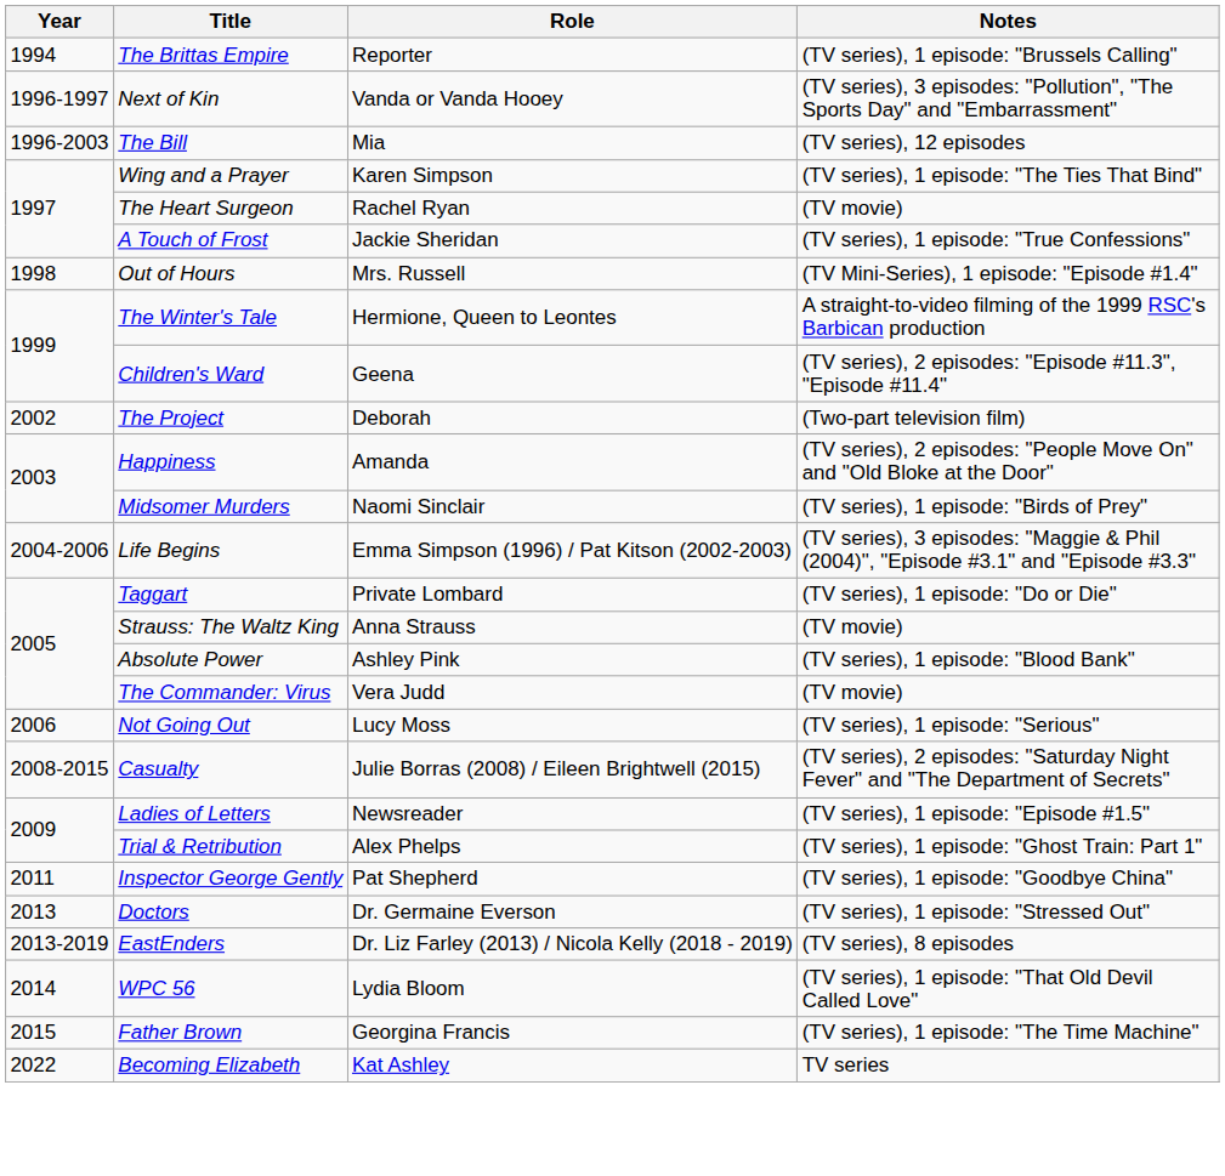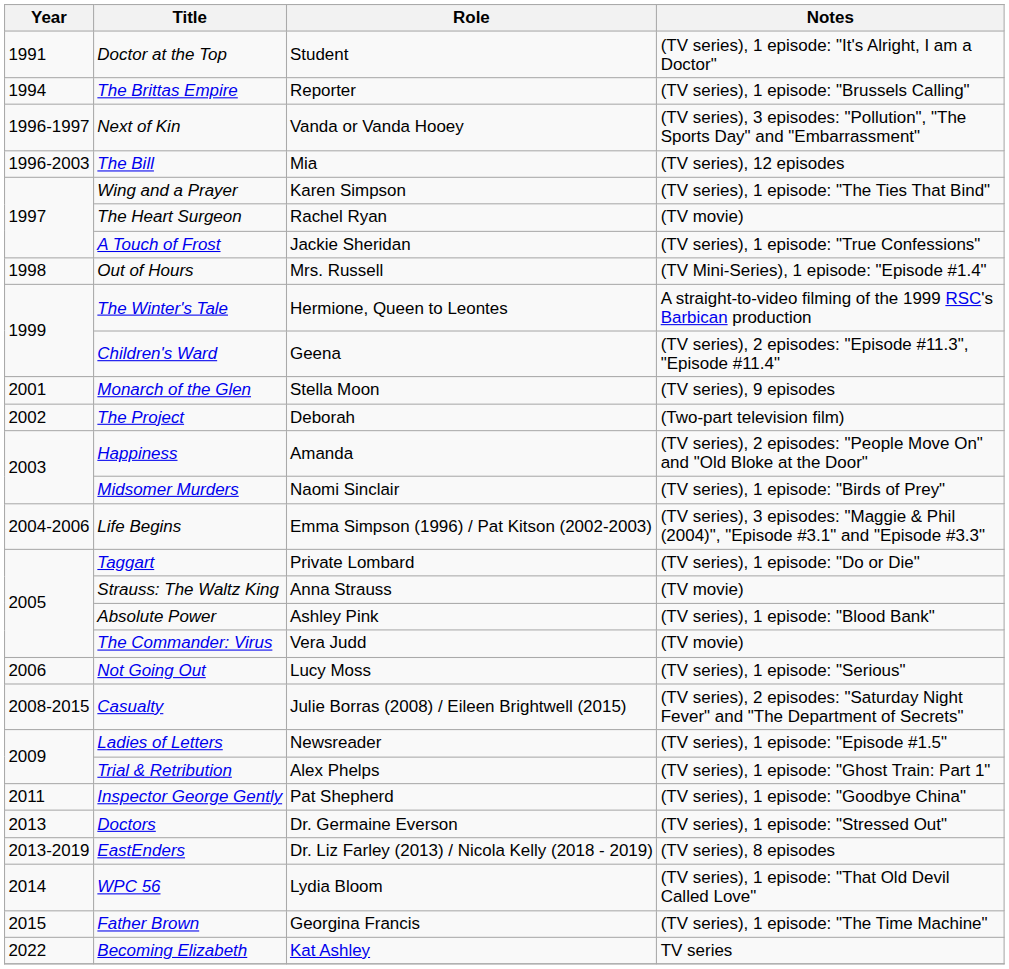 <table class="wikitable sortable">
 <tr>
 <th>Year</th>
 <th>Title</th>
 <th>Role</th>
 <th class="unsortable" style="width:20em;">Notes</th>
+</tr>
+<tr>
+<td>1991</td>
+<td><em>Doctor at the Top</em></td>
+<td>Student</td>
+<td>(TV series), 1 episode: "It's Alright, I am a Doctor"</td>
 </tr>
 <tr>
 <td>1994</td>
 <td><em><a href='#'>The Brittas Empire</a></em></td>
 <td>Reporter</td>
 <td>(TV series), 1 episode: "Brussels Calling"</td>
 </tr>
 <tr>
 <td>1996-1997</td>
 <td><em>Next of Kin</em></td>
 <td>Vanda or Vanda Hooey</td>
 <td>(TV series), 3 episodes: "Pollution", "The Sports Day" and "Embarrassment"</td>
 </tr>
 <tr>
 <td>1996-2003</td>
 <td><em><a href='#'>The Bill</a></em></td>
 <td>Mia</td>
 <td>(TV series), 12 episodes</td>
 </tr>
 <tr>
 <td rowspan="3">1997</td>
 <td><em>Wing and a Prayer</em></td>
 <td>Karen Simpson</td>
 <td>(TV series), 1 episode: "The Ties That Bind"</td>
 </tr>
 <tr>
 <td><em>The Heart Surgeon</em></td>
 <td>Rachel Ryan</td>
 <td>(TV movie)</td>
 </tr>
 <tr>
 <td><em><a href='#'>A Touch of Frost</a></em></td>
 <td>Jackie Sheridan</td>
 <td>(TV series), 1 episode: "True Confessions"</td>
 </tr>
 <tr>
 <td>1998</td>
 <td><em>Out of Hours</em></td>
 <td>Mrs. Russell</td>
 <td>(TV Mini-Series), 1 episode: "Episode #1.4"</td>
 </tr>
 <tr>
 <td rowspan="2">1999</td>
 <td><em><a href='#'>The Winter's Tale</a></em></td>
 <td>Hermione, Queen to Leontes</td>
 <td>A straight-to-video filming of the 1999 <a href='#'>RSC</a>'s <a href='#'>Barbican</a> production</td>
 </tr>
 <tr>
 <td><em><a href='#'>Children's Ward</a></em></td>
 <td>Geena</td>
 <td>(TV series), 2 episodes: "Episode #11.3", "Episode #11.4"</td>
+</tr>
+<tr>
+<td>2001</td>
+<td><em><a href='#'>Monarch of the Glen</a></em></td>
+<td>Stella Moon</td>
+<td>(TV series), 9 episodes</td>
 </tr>
 <tr>
 <td>2002</td>
 <td><em><a href='#'>The Project</a></em></td>
 <td>Deborah</td>
 <td>(Two-part television film)</td>
 </tr>
 <tr>
 <td rowspan="2">2003</td>
 <td><em><a href='#'>Happiness</a></em></td>
 <td>Amanda</td>
 <td>(TV series), 2 episodes: "People Move On" and "Old Bloke at the Door"</td>
 </tr>
 <tr>
 <td><em><a href='#'>Midsomer Murders</a></em></td>
 <td>Naomi Sinclair</td>
 <td>(TV series), 1 episode: "Birds of Prey"</td>
 </tr>
 <tr>
 <td>2004-2006</td>
 <td><em>Life Begins</em></td>
 <td>Emma Simpson (1996) / Pat Kitson (2002-2003)</td>
 <td>(TV series), 3 episodes: "Maggie & Phil (2004)", "Episode #3.1" and "Episode #3.3"</td>
 </tr>
 <tr>
 <td rowspan="4">2005</td>
 <td><em><a href='#'>Taggart</a></em></td>
 <td>Private Lombard</td>
 <td>(TV series), 1 episode: "Do or Die"</td>
 </tr>
 <tr>
 <td><em>Strauss: The Waltz King</em></td>
 <td>Anna Strauss</td>
 <td>(TV movie)</td>
 </tr>
 <tr>
 <td><em>Absolute Power</em></td>
 <td>Ashley Pink</td>
 <td>(TV series), 1 episode: "Blood Bank"</td>
 </tr>
 <tr>
 <td><em><a href='#'>The Commander: Virus</a></em></td>
 <td>Vera Judd</td>
 <td>(TV movie)</td>
 </tr>
 <tr>
 <td>2006</td>
 <td><em><a href='#'>Not Going Out</a></em></td>
 <td>Lucy Moss</td>
 <td>(TV series), 1 episode: "Serious"</td>
 </tr>
 <tr>
 <td>2008-2015</td>
 <td><em><a href='#'>Casualty</a></em></td>
 <td>Julie Borras (2008) / Eileen Brightwell (2015)</td>
 <td>(TV series), 2 episodes: "Saturday Night Fever" and "The Department of Secrets"</td>
 </tr>
 <tr>
 <td rowspan="2">2009</td>
 <td><em><a href='#'>Ladies of Letters</a></em></td>
 <td>Newsreader</td>
 <td>(TV series), 1 episode: "Episode #1.5"</td>
 </tr>
 <tr>
 <td><em><a href='#'>Trial & Retribution</a></em></td>
 <td>Alex Phelps</td>
 <td>(TV series), 1 episode: "Ghost Train: Part 1"</td>
 </tr>
 <tr>
 <td>2011</td>
 <td><em><a href='#'>Inspector George Gently</a></em></td>
 <td>Pat Shepherd</td>
 <td>(TV series), 1 episode: "Goodbye China"</td>
 </tr>
 <tr>
 <td>2013</td>
 <td><em><a href='#'>Doctors</a></em></td>
 <td>Dr. Germaine Everson</td>
 <td>(TV series), 1 episode: "Stressed Out"</td>
 </tr>
 <tr>
 <td>2013-2019</td>
 <td><em><a href='#'>EastEnders</a></em></td>
 <td>Dr. Liz Farley (2013) / Nicola Kelly (2018 - 2019)</td>
 <td>(TV series), 8 episodes</td>
 </tr>
 <tr>
 <td>2014</td>
 <td><em><a href='#'>WPC 56</a></em></td>
 <td>Lydia Bloom</td>
 <td>(TV series), 1 episode: "That Old Devil Called Love"</td>
 </tr>
 <tr>
 <td>2015</td>
 <td><em><a href='#'>Father Brown</a></em></td>
 <td>Georgina Francis</td>
 <td>(TV series), 1 episode: "The Time Machine"</td>
 </tr>
 <tr>
 <td>2022</td>
 <td><em><a href='#'>Becoming Elizabeth</a></em></td>
 <td><a href='#'>Kat Ashley</a></td>
 <td>TV series</td>
 </tr>
 <tr>
 </tr>
 </table>
